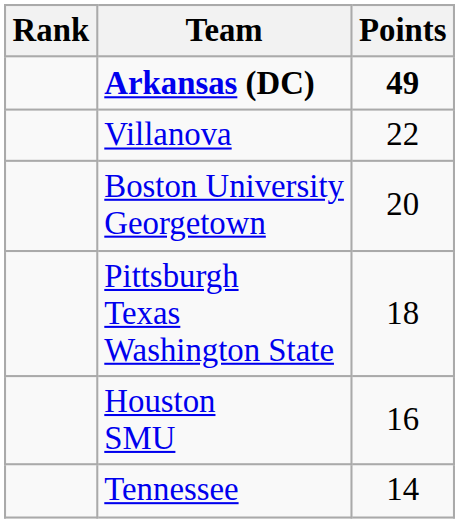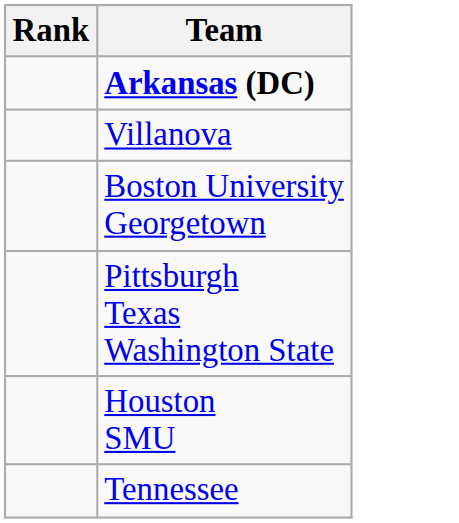 <table class="wikitable sortable" style="text-align:center">
 <tr>
 <th>Rank</th>
 <th>Team</th>
-<th>Points</th>
 </tr>
 <tr>
 <td></td>
 <td align="left"><strong><a href='#'>Arkansas</a></strong> <strong>(DC)</strong></td>
-<td><strong>49</strong></td>
 </tr>
 <tr>
 <td></td>
 <td align="left"><a href='#'>Villanova</a></td>
-<td>22</td>
 </tr>
 <tr>
 <td></td>
 <td align="left"><a href='#'>Boston University</a><br><a href='#'>Georgetown</a></td>
-<td>20</td>
 </tr>
 <tr>
 <td></td>
 <td align="left"><a href='#'>Pittsburgh</a><br><a href='#'>Texas</a><br><a href='#'>Washington State</a></td>
-<td>18</td>
 </tr>
 <tr>
 <td></td>
 <td align="left"><a href='#'>Houston</a><br><a href='#'>SMU</a></td>
-<td>16</td>
 </tr>
 <tr>
 <td></td>
 <td align="left"><a href='#'>Tennessee</a></td>
-<td>14</td>
 </tr>
 </table>
